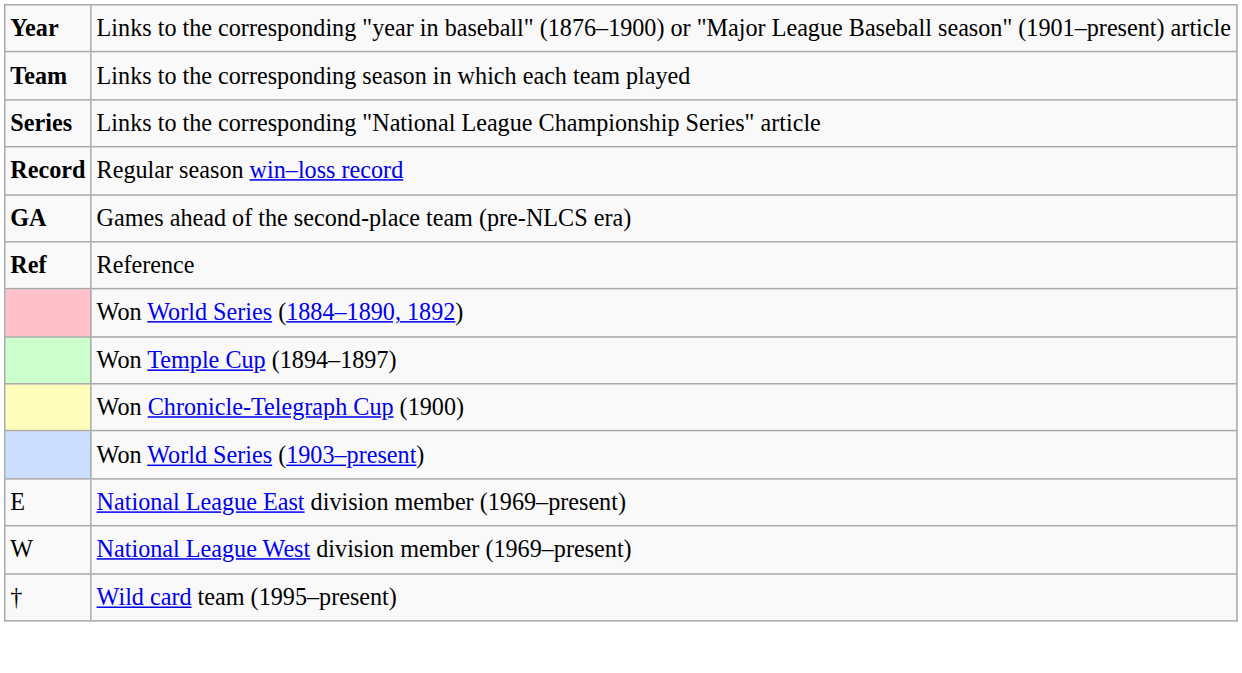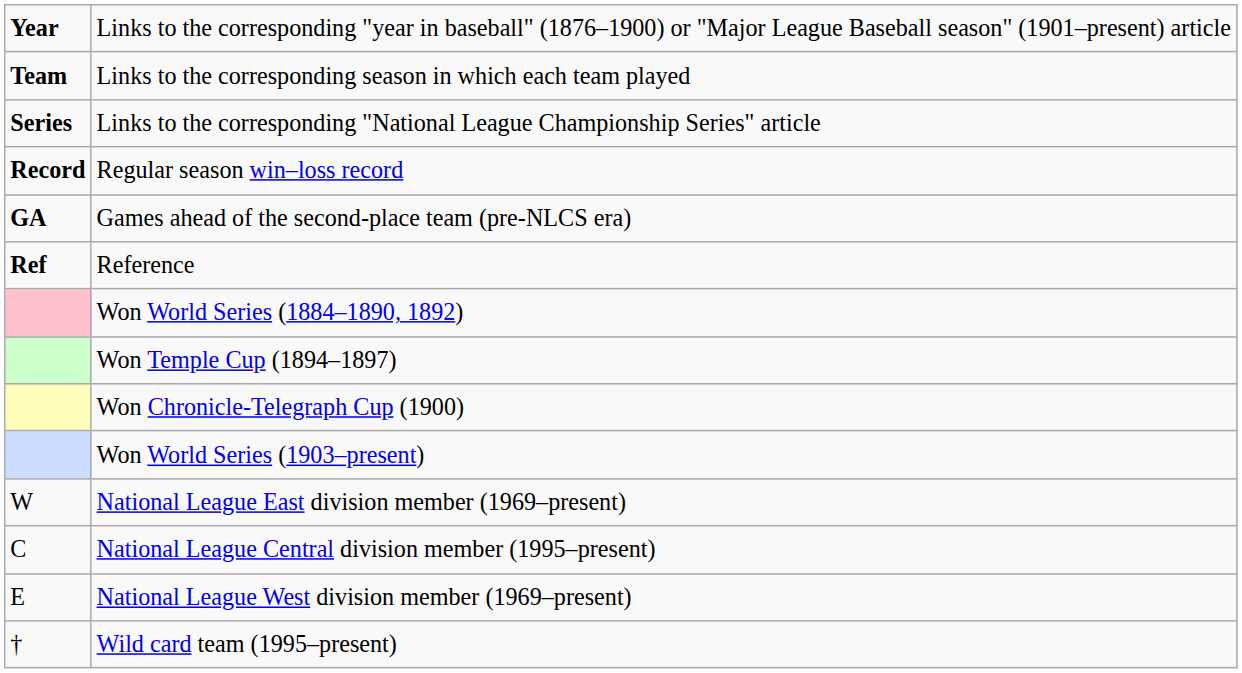 <table class="wikitable" style="font-size:1.00em; line-height:1.5em;">
 <tr>
 <td><strong>Year</strong></td>
 <td>Links to the corresponding "year in baseball" (1876–1900) or "Major League Baseball season" (1901–present) article</td>
 </tr>
 <tr>
 <td><strong>Team</strong></td>
 <td>Links to the corresponding season in which each team played</td>
 </tr>
 <tr>
 <td><strong>Series</strong></td>
 <td>Links to the corresponding "National League Championship Series" article</td>
 </tr>
 <tr>
 <td><strong>Record</strong></td>
 <td>Regular season <a href='#'>win–loss record</a></td>
 </tr>
 <tr>
 <td><strong>GA</strong></td>
 <td>Games ahead of the second-place team (pre-NLCS era)</td>
 </tr>
 <tr>
 <td><strong>Ref</strong></td>
 <td>Reference</td>
 </tr>
 <tr>
 <td bgcolor="pink"></td>
 <td>Won <a href='#'>World Series</a> (<a href='#'>1884–1890, 1892</a>)</td>
 </tr>
 <tr>
 <td bgcolor="#ccffcc"></td>
 <td>Won <a href='#'>Temple Cup</a> (1894–1897)</td>
 </tr>
 <tr>
 <td bgcolor="#ffffbb"></td>
 <td>Won <a href='#'>Chronicle-Telegraph Cup</a> (1900)</td>
 </tr>
 <tr>
 <td bgcolor="#ccddff"></td>
 <td>Won <a href='#'>World Series</a> (<a href='#'>1903–present</a>)</td>
 </tr>
 <tr>
-<td>E</td>
+<td>W</td>
 <td><a href='#'>National League East</a> division member (1969–present)</td>
 </tr>
 <tr>
-<td>W</td>
+<td>C</td>
+<td><a href='#'>National League Central</a> division member (1995–present)</td>
+</tr>
+<tr>
+<td>E</td>
 <td><a href='#'>National League West</a> division member (1969–present)</td>
 </tr>
 <tr>
 <td>†</td>
 <td><a href='#'>Wild card</a> team (1995–present)</td>
 </tr>
 </table>
